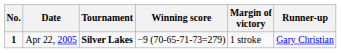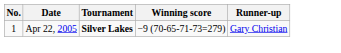 <table class="wikitable" style="font-size:95%;">
 <tr>
 <th>No.</th>
 <th>Date</th>
 <th>Tournament</th>
 <th>Winning score</th>
-<th>Margin of<br>victory</th>
 <th>Runner-up</th>
 </tr>
 <tr>
-<td align=center><strong>1</strong></td>
+<td align=center>1</td>
 <td align=right>Apr 22, <a href='#'>2005</a></td>
 <td><strong>Silver Lakes</strong></td>
 <td>−9 (70-65-71-73=279)</td>
-<td>1 stroke</td>
 <td> <a href='#'>Gary Christian</a></td>
 </tr>
 </table>
